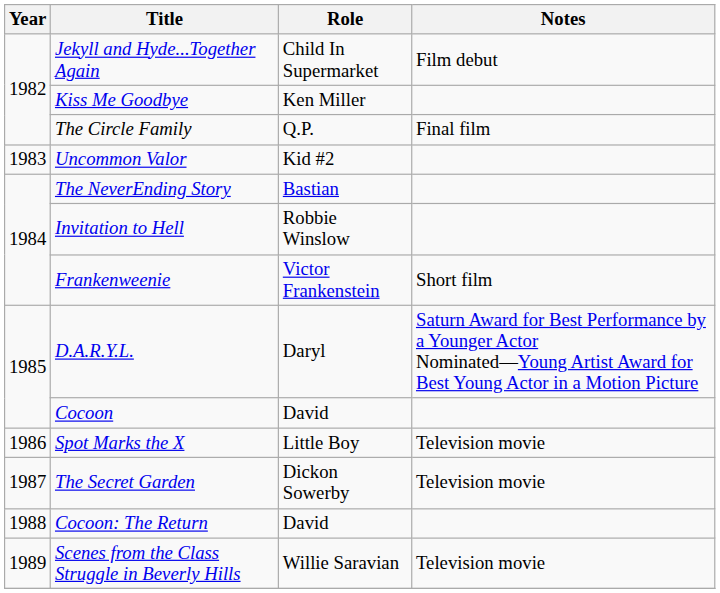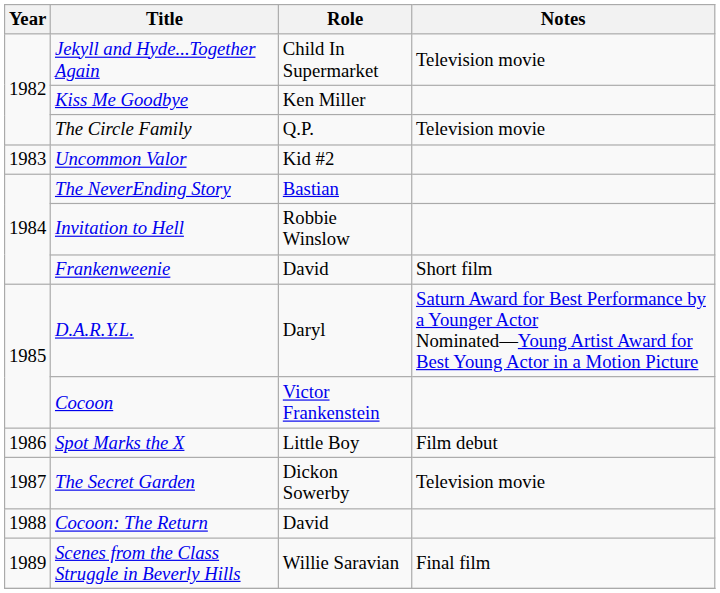 <table class="wikitable sortable">
 <tr>
 <th>Year</th>
 <th>Title</th>
 <th>Role</th>
 <th>Notes</th>
 </tr>
 <tr>
 <td rowspan=3>1982</td>
 <td><em><a href='#'>Jekyll and Hyde...Together Again</a></em></td>
 <td>Child In Supermarket</td>
-<td>Film debut</td>
+<td>Television movie</td>
 </tr>
 <tr>
 <td><em><a href='#'>Kiss Me Goodbye</a></em></td>
 <td>Ken Miller</td>
 <td></td>
 </tr>
 <tr>
 <td><em>The Circle Family</em></td>
 <td>Q.P.</td>
-<td>Final film</td>
+<td>Television movie</td>
 </tr>
 <tr>
 <td>1983</td>
 <td><em><a href='#'>Uncommon Valor</a></em></td>
 <td>Kid #2</td>
 <td></td>
 </tr>
 <tr>
 <td rowspan=3>1984</td>
 <td><em><a href='#'>The NeverEnding Story</a></em></td>
 <td><a href='#'>Bastian</a></td>
 <td></td>
 </tr>
 <tr>
 <td><em><a href='#'>Invitation to Hell</a></em></td>
 <td>Robbie Winslow</td>
 <td></td>
 </tr>
 <tr>
 <td><em><a href='#'>Frankenweenie</a></em></td>
-<td><a href='#'>Victor Frankenstein</a></td>
+<td>David</td>
 <td>Short film</td>
 </tr>
 <tr>
 <td rowspan=2>1985</td>
 <td><em><a href='#'>D.A.R.Y.L.</a></em></td>
 <td>Daryl</td>
 <td><a href='#'>Saturn Award for Best Performance by a Younger Actor</a><br>Nominated—<a href='#'>Young Artist Award for Best Young Actor in a Motion Picture</a></td>
 </tr>
 <tr>
 <td><em><a href='#'>Cocoon</a></em></td>
-<td>David</td>
+<td><a href='#'>Victor Frankenstein</a></td>
 <td></td>
 </tr>
 <tr>
 <td>1986</td>
 <td><em><a href='#'>Spot Marks the X</a></em></td>
 <td>Little Boy</td>
-<td>Television movie</td>
+<td>Film debut</td>
 </tr>
 <tr>
 <td>1987</td>
 <td><em><a href='#'>The Secret Garden</a></em></td>
 <td>Dickon Sowerby</td>
 <td>Television movie</td>
 </tr>
 <tr>
 <td>1988</td>
 <td><em><a href='#'>Cocoon: The Return</a></em></td>
 <td>David</td>
 <td></td>
 </tr>
 <tr>
 <td>1989</td>
 <td><em><a href='#'>Scenes from the Class Struggle in Beverly Hills</a></em></td>
 <td>Willie Saravian</td>
-<td>Television movie</td>
+<td>Final film</td>
 </tr>
 <tr>
 </tr>
 </table>
